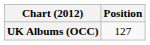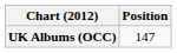 <table class="wikitable plainrowheaders" style="text-align:center">
 <tr>
 <th scope="col">Chart (2012)</th>
 <th scope="col">Position</th>
 </tr>
 <tr>
 <th scope="row">UK Albums (OCC)</th>
-<td>127</td>
+<td>147</td>
 </tr>
 </table>
